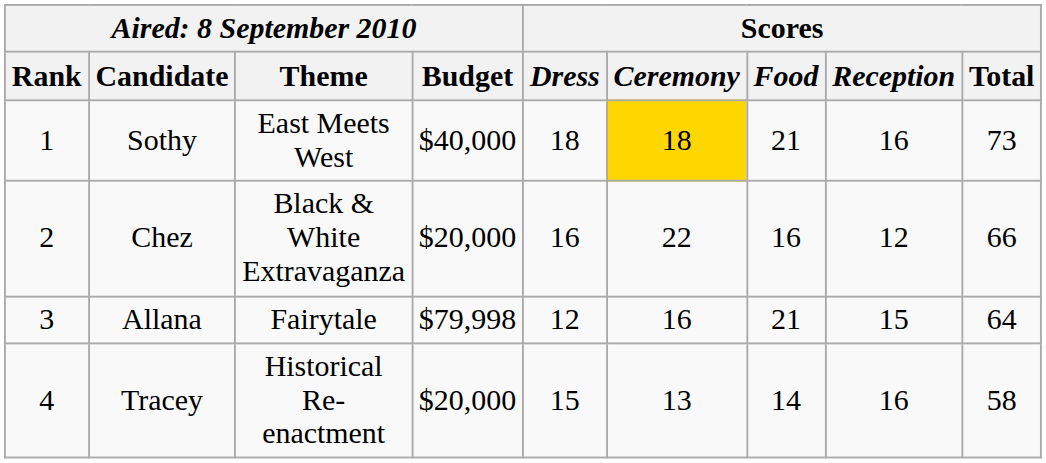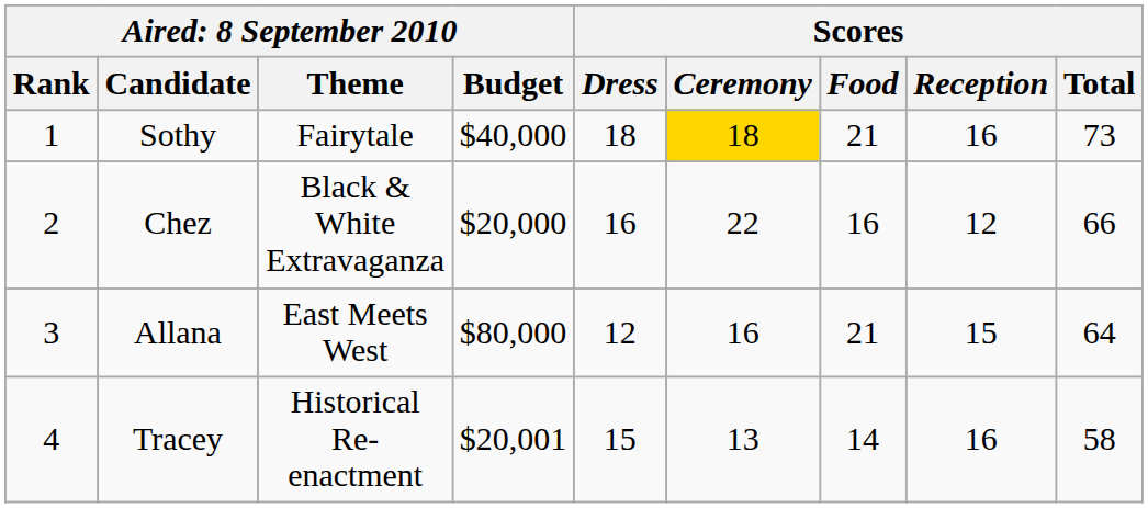 <table style="width:60%;" | class="wikitable">
 <tr rowspan="2"|style="text-align:center; text-align:center">
 <th colspan="4"><em>Aired: 8 September 2010</em></th>
 <th colspan="5">Scores</th>
 </tr>
 <tr>
 <th>Rank</th>
 <th>Candidate</th>
 <th>Theme</th>
 <th>Budget</th>
 <th style="width:10%;"><em>Dress</em></th>
 <th style="width:10%;"><em>Ceremony</em></th>
 <th style="width:10%;"><em>Food</em></th>
 <th style="width:10%;"><em>Reception</em></th>
 <th style="width:10%;">Total</th>
 </tr>
 <tr style="text-align:center; text-align:center;">
 <td>1</td>
 <td>Sothy</td>
-<td>East Meets West</td>
+<td>Fairytale</td>
 <td>$40,000</td>
 <td>18</td>
 <td style="background: gold;">18</td>
 <td>21</td>
 <td>16</td>
 <td>73</td>
 </tr>
 <tr style="text-align:center; text-align:center;">
 <td>2</td>
 <td>Chez</td>
 <td>Black & White Extravaganza</td>
 <td>$20,000</td>
 <td>16</td>
 <td>22</td>
 <td>16</td>
 <td>12</td>
 <td>66</td>
 </tr>
 <tr style="text-align:center; text-align:center;">
 <td>3</td>
 <td>Allana</td>
-<td>Fairytale</td>
-<td>$79,998</td>
+<td>East Meets West</td>
+<td>$80,000</td>
 <td>12</td>
 <td>16</td>
 <td>21</td>
 <td>15</td>
 <td>64</td>
 </tr>
 <tr style="text-align:center; text-align:center;">
 <td>4</td>
 <td>Tracey</td>
 <td>Historical Re-enactment</td>
-<td>$20,000</td>
+<td>$20,001</td>
 <td>15</td>
 <td>13</td>
 <td>14</td>
 <td>16</td>
 <td>58</td>
 </tr>
 </table>
